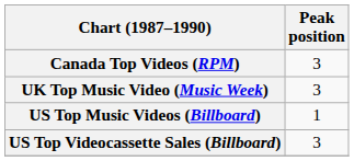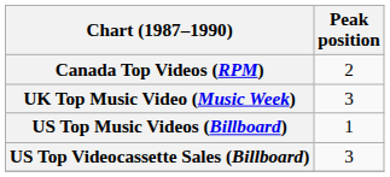 <table class="wikitable sortable plainrowheaders">
 <tr>
 <th>Chart (1987–1990)</th>
 <th>Peak<br>position</th>
 </tr>
 <tr>
 <th scope="row">Canada Top Videos (<a href='#'><em>RPM</em></a>)</th>
-<td align="center">3</td>
+<td align="center">2</td>
 </tr>
 <tr>
 <th scope="row">UK Top Music Video (<em><a href='#'>Music Week</a></em>)</th>
 <td align="center">3</td>
 </tr>
 <tr>
 <th scope="row">US Top Music Videos (<em><a href='#'>Billboard</a></em>)</th>
 <td align="center">1</td>
 </tr>
 <tr>
 <th scope="row">US Top Videocassette Sales (<em>Billboard</em>)</th>
 <td style="text-align:center;">3</td>
 </tr>
 <tr>
 </tr>
 </table>
